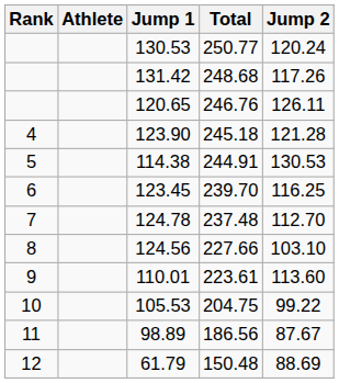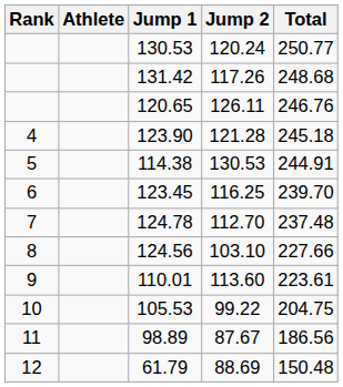 <table class="wikitable sortable" style="text-align:center">
 <tr>
 <th>Rank</th>
 <th>Athlete</th>
 <th>Jump 1</th>
+<th>Jump 2</th>
 <th>Total</th>
-<th>Jump 2</th>
 </tr>
 <tr>
 <td></td>
 <td align="left"></td>
 <td>130.53</td>
+<td>120.24</td>
 <td>250.77</td>
-<td>120.24</td>
 </tr>
 <tr>
 <td></td>
 <td align="left"></td>
 <td>131.42</td>
+<td>117.26</td>
 <td>248.68</td>
-<td>117.26</td>
 </tr>
 <tr>
 <td></td>
 <td align="left"></td>
 <td>120.65</td>
+<td>126.11</td>
 <td>246.76</td>
-<td>126.11</td>
 </tr>
 <tr>
 <td>4</td>
 <td align="left"></td>
 <td>123.90</td>
+<td>121.28</td>
 <td>245.18</td>
-<td>121.28</td>
 </tr>
 <tr>
 <td>5</td>
 <td align="left"></td>
 <td>114.38</td>
+<td>130.53</td>
 <td>244.91</td>
-<td>130.53</td>
 </tr>
 <tr>
 <td>6</td>
 <td align="left"></td>
 <td>123.45</td>
+<td>116.25</td>
 <td>239.70</td>
-<td>116.25</td>
 </tr>
 <tr>
 <td>7</td>
 <td align="left"></td>
 <td>124.78</td>
+<td>112.70</td>
 <td>237.48</td>
-<td>112.70</td>
 </tr>
 <tr>
 <td>8</td>
 <td align="left"></td>
 <td>124.56</td>
+<td>103.10</td>
 <td>227.66</td>
-<td>103.10</td>
 </tr>
 <tr>
 <td>9</td>
 <td align="left"></td>
 <td>110.01</td>
+<td>113.60</td>
 <td>223.61</td>
-<td>113.60</td>
 </tr>
 <tr>
 <td>10</td>
 <td align="left"></td>
 <td>105.53</td>
+<td>99.22</td>
 <td>204.75</td>
-<td>99.22</td>
 </tr>
 <tr>
 <td>11</td>
 <td align="left"></td>
 <td>98.89</td>
+<td>87.67</td>
 <td>186.56</td>
-<td>87.67</td>
 </tr>
 <tr>
 <td>12</td>
 <td align="left"></td>
 <td>61.79</td>
+<td>88.69</td>
 <td>150.48</td>
-<td>88.69</td>
 </tr>
 </table>
